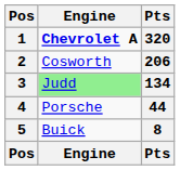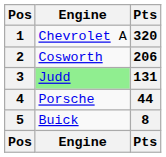 <table class="wikitable" style="font-size: 85%;; text-align:center;">
 <tr valign="top">
 <th valign="middle">Pos</th>
 <th valign="middle">Engine</th>
 <th valign="middle">Pts</th>
 </tr>
 <tr>
 <th>1</th>
-<td align="left"><strong> <a href='#'>Chevrolet</a> A</strong></td>
+<td align="left"> <a href='#'>Chevrolet</a> A</td>
 <th>320</th>
 </tr>
 <tr>
 <th>2</th>
 <td align="left"> <a href='#'>Cosworth</a></td>
 <th>206</th>
 </tr>
 <tr>
 <th>3</th>
 <td align="left" style="background: lightgreen;"> <a href='#'>Judd</a></td>
-<th>134</th>
+<th>131</th>
 </tr>
 <tr>
 <th>4</th>
 <td align="left"> <a href='#'>Porsche</a></td>
 <th>44</th>
 </tr>
 <tr>
 <th>5</th>
 <td align="left"> <a href='#'>Buick</a></td>
 <th>8</th>
 </tr>
 <tr valign="top">
 <th valign="middle">Pos</th>
 <th valign="middle">Engine</th>
 <th valign="middle">Pts</th>
 </tr>
 </table>
